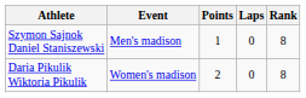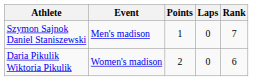 <table class=wikitable style=font-size:90%;text-align:center>
 <tr>
 <th>Athlete</th>
 <th>Event</th>
 <th>Points</th>
 <th>Laps</th>
 <th>Rank</th>
 </tr>
 <tr>
 <td align=left><a href='#'>Szymon Sajnok</a><br><a href='#'>Daniel Staniszewski</a></td>
 <td align=left><a href='#'>Men's madison</a></td>
 <td>1</td>
 <td>0</td>
-<td>8</td>
+<td>7</td>
 </tr>
 <tr>
 <td align=left><a href='#'>Daria Pikulik</a><br><a href='#'>Wiktoria Pikulik</a></td>
 <td align=left><a href='#'>Women's madison</a></td>
 <td>2</td>
 <td>0</td>
-<td>8</td>
+<td>6</td>
 </tr>
 </table>
